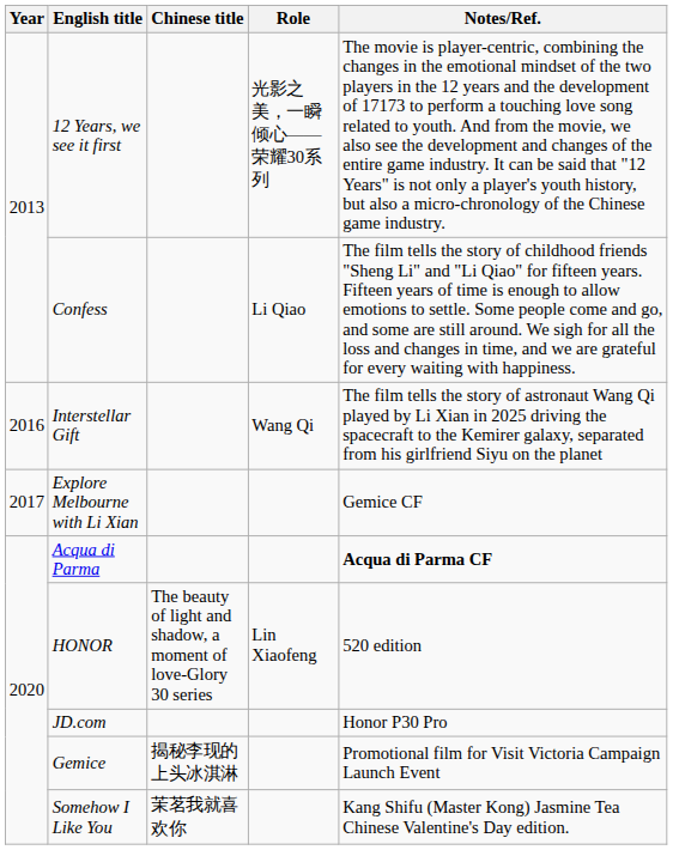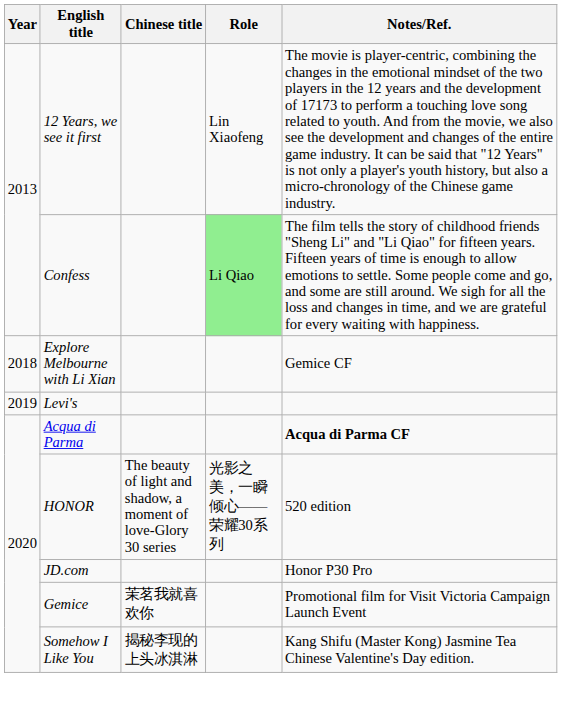 <table class="wikitable">
 <tr>
 <th width=10>Year</th>
 <th>English title</th>
 <th>Chinese title</th>
 <th>Role</th>
 <th>Notes/Ref.</th>
 </tr>
 <tr>
 <td rowspan=2>2013</td>
 <td><em>12 Years, we see it first</em></td>
 <td></td>
-<td>光影之美，一瞬倾心——荣耀30系列</td>
+<td>Lin Xiaofeng</td>
 <td>The movie is player-centric, combining the changes in the emotional mindset of the two players in the 12 years and the development of 17173 to perform a touching love song related to youth. And from the movie, we also see the development and changes of the entire game industry. It can be said that "12 Years" is not only a player's youth history, but also a micro-chronology of the Chinese game industry.</td>
 </tr>
 <tr>
 <td><em>Confess</em></td>
 <td></td>
-<td>Li Qiao</td>
+<td style="background: lightgreen;">Li Qiao</td>
 <td>The film tells the story of childhood friends "Sheng Li" and "Li Qiao" for fifteen years. Fifteen years of time is enough to allow emotions to settle. Some people come and go, and some are still around. We sigh for all the loss and changes in time, and we are grateful for every waiting with happiness.</td>
 </tr>
 <tr>
-<td>2016</td>
-<td><em>Interstellar Gift</em></td>
-<td></td>
-<td>Wang Qi</td>
-<td>The film tells the story of astronaut Wang Qi played by Li Xian in 2025 driving the spacecraft to the Kemirer galaxy, separated from his girlfriend Siyu on the planet</td>
-</tr>
-<tr>
-<td>2017</td>
+<td>2018</td>
 <td><em>Explore Melbourne with Li Xian</em></td>
 <td></td>
 <td></td>
 <td>Gemice CF</td>
+</tr>
+<tr>
+<td>2019</td>
+<td><em>Levi's</em></td>
+<td></td>
+<td></td>
+<td></td>
 </tr>
 <tr>
 <td rowspan="5">2020</td>
 <td><em><a href='#'>Acqua di Parma</a></em></td>
 <td></td>
 <td></td>
 <td><strong>Acqua di Parma CF</strong></td>
 </tr>
 <tr>
 <td><em>HONOR</em></td>
 <td>The beauty of light and shadow, a moment of love-Glory 30 series</td>
-<td>Lin Xiaofeng</td>
+<td>光影之美，一瞬倾心——荣耀30系列</td>
 <td>520 edition</td>
 </tr>
 <tr>
 <td><em>JD.com</em></td>
 <td></td>
 <td></td>
 <td>Honor P30 Pro </td>
 </tr>
 <tr>
 <td><em>Gemice</em></td>
-<td>揭秘李现的上头冰淇淋</td>
+<td>茉茗我就喜欢你</td>
 <td></td>
 <td>Promotional film for Visit Victoria Campaign Launch Event</td>
 </tr>
 <tr>
 <td><em>Somehow I Like You</em></td>
-<td>茉茗我就喜欢你</td>
+<td>揭秘李现的上头冰淇淋</td>
 <td></td>
 <td>Kang Shifu (Master Kong) Jasmine Tea Chinese Valentine's Day edition.</td>
 </tr>
 </table>
